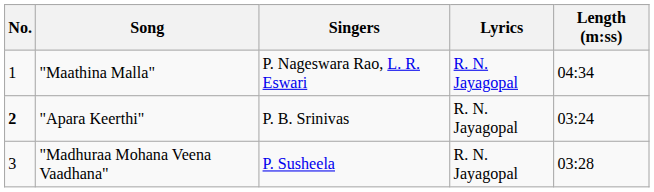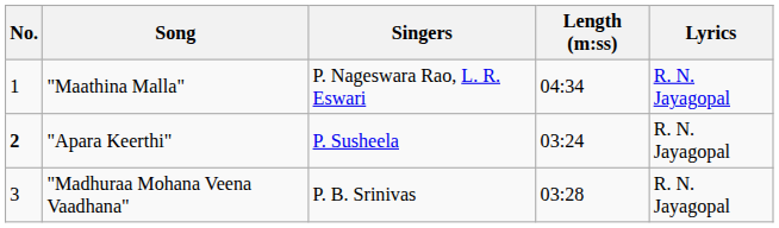 <table class="wikitable" style="font-size:95%;">
 <tr>
 <th>No.</th>
 <th>Song</th>
 <th>Singers</th>
+<th>Length (m:ss)</th>
 <th>Lyrics</th>
-<th>Length (m:ss)</th>
 </tr>
 <tr>
 <td>1</td>
 <td>"Maathina Malla"</td>
 <td>P. Nageswara Rao, <a href='#'>L. R. Eswari</a></td>
+<td>04:34</td>
 <td><a href='#'>R. N. Jayagopal</a></td>
-<td>04:34</td>
 </tr>
 <tr>
 <td><strong>2</strong></td>
 <td>"Apara Keerthi"</td>
-<td>P. B. Srinivas</td>
+<td><a href='#'>P. Susheela</a></td>
+<td>03:24</td>
 <td>R. N. Jayagopal</td>
-<td>03:24</td>
 </tr>
 <tr>
 <td>3</td>
 <td>"Madhuraa Mohana Veena Vaadhana"</td>
-<td><a href='#'>P. Susheela</a></td>
+<td>P. B. Srinivas</td>
+<td>03:28</td>
 <td>R. N. Jayagopal</td>
-<td>03:28</td>
 </tr>
 </table>
